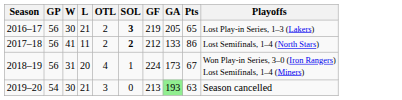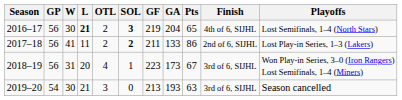 <table class="wikitable" style="text-align:center">
 <tr>
 <th>Season</th>
 <th>GP</th>
 <th>W</th>
 <th>L</th>
 <th>OTL</th>
 <th>SOL</th>
 <th>GF</th>
 <th>GA</th>
 <th>Pts</th>
+<th>Finish</th>
 <th>Playoffs</th>
 </tr>
 <tr>
 <td>2016–17</td>
 <td>56</td>
 <td>30</td>
-<td>21</td>
+<td><strong>21</strong></td>
 <td>2</td>
 <td><strong>3</strong></td>
 <td>219</td>
-<td>205</td>
+<td>204</td>
 <td>65</td>
-<td align=left><small>Lost Play-in Series, 1–3 (<a href='#'>Lakers</a>)</small></td>
+<td><small>4th of 6, SIJHL</small></td>
+<td align=left><small>Lost Semifinals, 1–4 (<a href='#'>North Stars</a>)</small></td>
 </tr>
 <tr>
 <td>2017–18</td>
 <td>56</td>
 <td>41</td>
 <td>11</td>
 <td>2</td>
 <td><strong>2</strong></td>
-<td>212</td>
+<td>211</td>
 <td>133</td>
 <td>86</td>
-<td align=left><small>Lost Semifinals, 1–4 (<a href='#'>North Stars</a>)</small></td>
+<td><small>2nd of 6, SIJHL</small></td>
+<td align=left><small>Lost Play-in Series, 1–3 (<a href='#'>Lakers</a>)</small></td>
 </tr>
 <tr>
 <td>2018–19</td>
 <td>56</td>
 <td>31</td>
 <td>20</td>
 <td>4</td>
 <td>1</td>
-<td>224</td>
+<td>223</td>
 <td>173</td>
 <td>67</td>
+<td><small>3rd of 6, SIJHL</small></td>
 <td align=left><small>Won Play-in Series, 3–0 (<a href='#'>Iron Rangers</a>)<br>Lost Semifinals, 1–4 (<a href='#'>Miners</a>)</small></td>
 </tr>
 <tr>
 <td>2019–20</td>
 <td>54</td>
 <td>30</td>
 <td>21</td>
 <td>3</td>
 <td>0</td>
 <td>213</td>
-<td style="background: lightgreen;">193</td>
+<td>193</td>
 <td>63</td>
+<td><small>3rd of 6, SIJHL</small></td>
 <td align=left>Season cancelled</td>
 </tr>
 </table>
